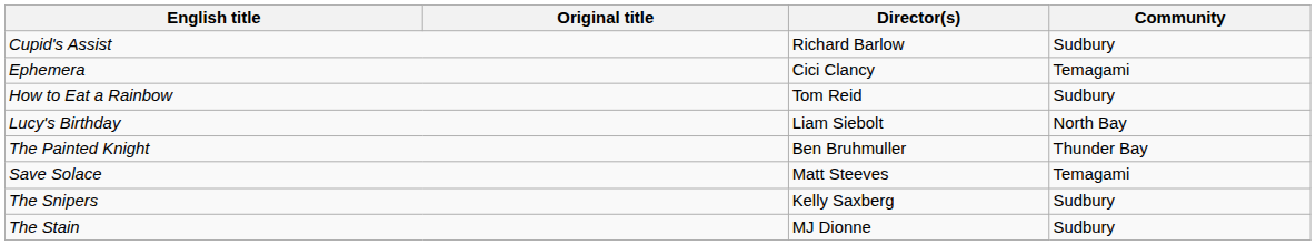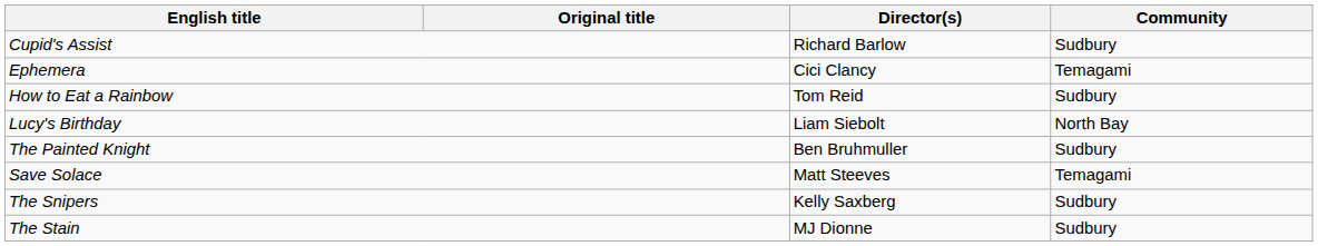 <table class="wikitable" width=100%>
 <tr>
 <th scope="col" width="32%">English title</th>
 <th scope="col" width="28%">Original title</th>
 <th scope="col" width="20%">Director(s)</th>
 <th scope="col" width="20%">Community</th>
 </tr>
 <tr>
 <td colspan=2><em>Cupid's Assist</em></td>
 <td>Richard Barlow</td>
 <td>Sudbury</td>
 </tr>
 <tr>
 <td colspan=2><em>Ephemera</em></td>
 <td>Cici Clancy</td>
 <td>Temagami</td>
 </tr>
 <tr>
 <td colspan=2><em>How to Eat a Rainbow</em></td>
 <td>Tom Reid</td>
 <td>Sudbury</td>
 </tr>
 <tr>
 <td colspan=2><em>Lucy's Birthday</em></td>
 <td>Liam Siebolt</td>
 <td>North Bay</td>
 </tr>
 <tr>
 <td colspan=2><em>The Painted Knight</em></td>
 <td>Ben Bruhmuller</td>
-<td>Thunder Bay</td>
+<td>Sudbury</td>
 </tr>
 <tr>
 <td colspan=2><em>Save Solace</em></td>
 <td>Matt Steeves</td>
 <td>Temagami</td>
 </tr>
 <tr>
 <td colspan=2><em>The Snipers</em></td>
 <td>Kelly Saxberg</td>
 <td>Sudbury</td>
 </tr>
 <tr>
 <td colspan=2><em>The Stain</em></td>
 <td>MJ Dionne</td>
 <td>Sudbury</td>
 </tr>
 </table>
